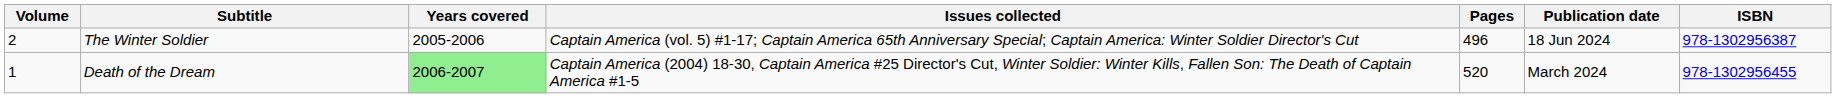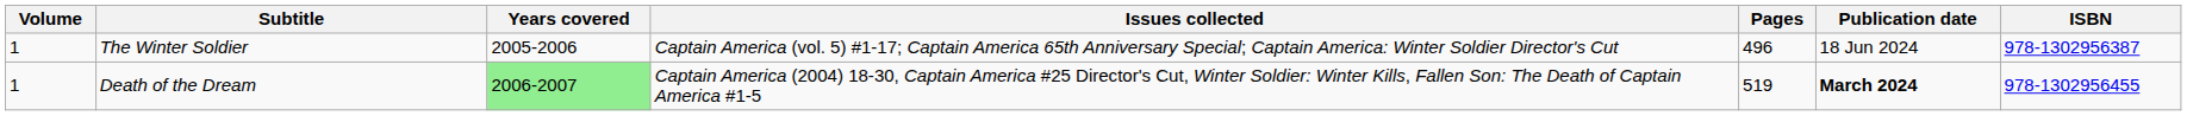 <table class="wikitable sortable" width="98%">
 <tr>
 <th>Volume</th>
 <th width="18%">Subtitle</th>
 <th>Years covered</th>
 <th class="unsortable" width="50%">Issues collected</th>
 <th>Pages</th>
 <th>Publication date</th>
 <th class="unsortable">ISBN</th>
 </tr>
 <tr>
-<td>2</td>
+<td>1</td>
 <td><em>The Winter Soldier</em></td>
 <td>2005-2006</td>
 <td><em>Captain America</em> (vol. 5) #1-17; <em>Captain America 65th Anniversary Special</em>; <em>Captain America: Winter Soldier Director's Cut</em></td>
 <td>496</td>
 <td>18 Jun 2024</td>
 <td><a href='#'>978-1302956387</a></td>
 </tr>
 <tr>
 <td>1</td>
 <td><em>Death of the Dream</em></td>
 <td style="background: lightgreen;">2006-2007</td>
 <td><em>Captain America</em> (2004) 18-30, <em>Captain America</em> #25 Director's Cut, <em>Winter Soldier: Winter Kills</em>, <em>Fallen Son: The Death of Captain America</em> #1-5</td>
-<td>520</td>
-<td>March 2024</td>
+<td>519</td>
+<td><strong>March 2024</strong></td>
 <td><a href='#'>978-1302956455</a></td>
 </tr>
 </table>
